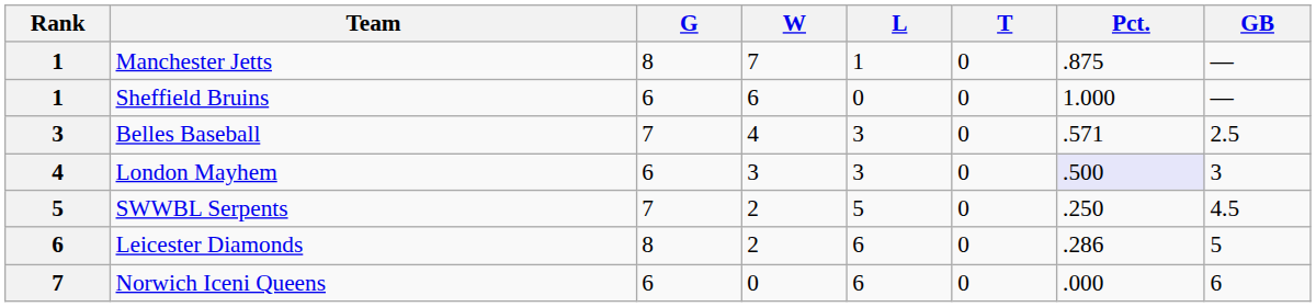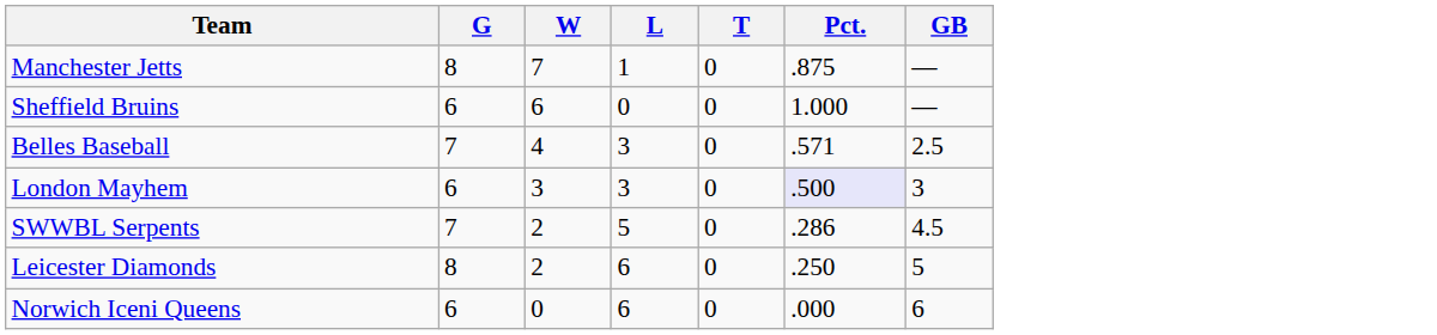 <table class="wikitable">
 <tr>
-<th scope="col" width="5%">Rank</th>
 <th scope="col" width="25%">Team</th>
 <th scope="col" width="5%"><a href='#'>G</a></th>
 <th scope="col" width="5%"><a href='#'>W</a></th>
 <th scope="col" width="5%"><a href='#'>L</a></th>
 <th scope="col" width="5%"><a href='#'>T</a></th>
 <th scope="col" width="7%"><a href='#'>Pct.</a></th>
 <th scope="col" width="5%"><a href='#'>GB</a></th>
 </tr>
 <tr>
-<th>1</th>
 <td style="text-align:left;"><a href='#'>Manchester Jetts</a></td>
 <td>8</td>
 <td>7</td>
 <td>1</td>
 <td>0</td>
 <td>.875</td>
 <td>—</td>
 </tr>
 <tr>
-<th>1</th>
 <td style="text-align:left;"><a href='#'>Sheffield Bruins</a></td>
 <td>6</td>
 <td>6</td>
 <td>0</td>
 <td>0</td>
 <td>1.000</td>
 <td>—</td>
 </tr>
 <tr>
-<th>3</th>
 <td style="text-align:left;"><a href='#'>Belles Baseball</a></td>
 <td>7</td>
 <td>4</td>
 <td>3</td>
 <td>0</td>
 <td>.571</td>
 <td>2.5</td>
 </tr>
 <tr>
-<th>4</th>
 <td style="text-align:left;"><a href='#'>London Mayhem</a></td>
 <td>6</td>
 <td>3</td>
 <td>3</td>
 <td>0</td>
 <td style="background: lavender;">.500</td>
 <td>3</td>
 </tr>
 <tr>
-<th>5</th>
 <td style="text-align:left;"><a href='#'>SWWBL Serpents</a></td>
 <td>7</td>
 <td>2</td>
 <td>5</td>
 <td>0</td>
-<td>.250</td>
+<td>.286</td>
 <td>4.5</td>
 </tr>
 <tr>
-<th>6</th>
 <td style="text-align:left;"><a href='#'>Leicester Diamonds</a></td>
 <td>8</td>
 <td>2</td>
 <td>6</td>
 <td>0</td>
-<td>.286</td>
+<td>.250</td>
 <td>5</td>
 </tr>
 <tr>
-<th>7</th>
 <td style="text-align:left;"><a href='#'>Norwich Iceni Queens</a></td>
 <td>6</td>
 <td>0</td>
 <td>6</td>
 <td>0</td>
 <td>.000</td>
 <td>6</td>
 </tr>
 </table>
